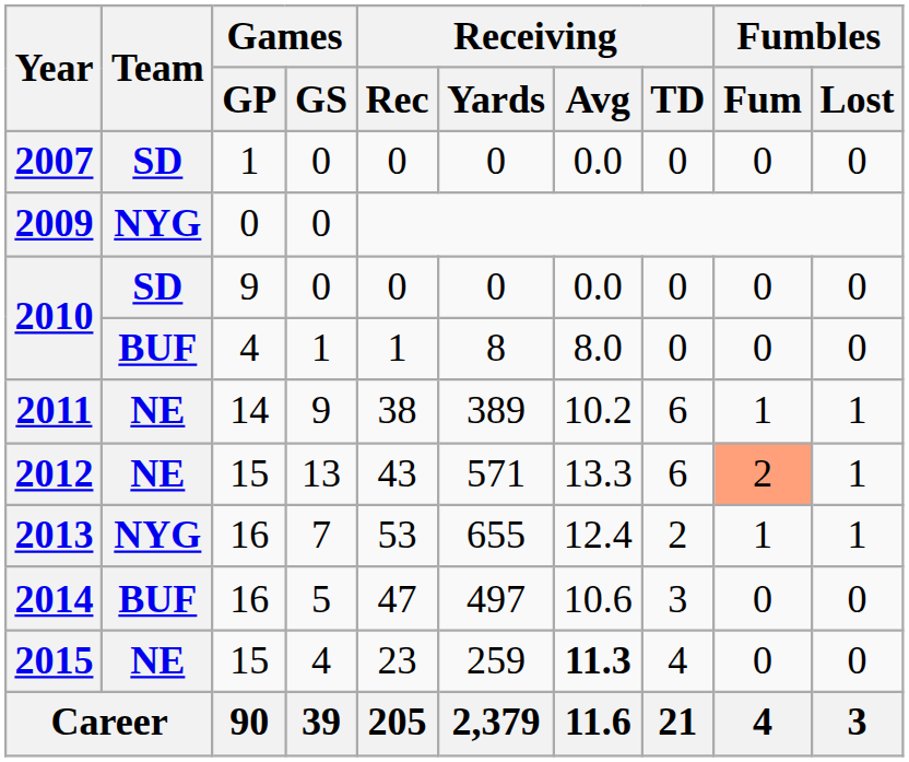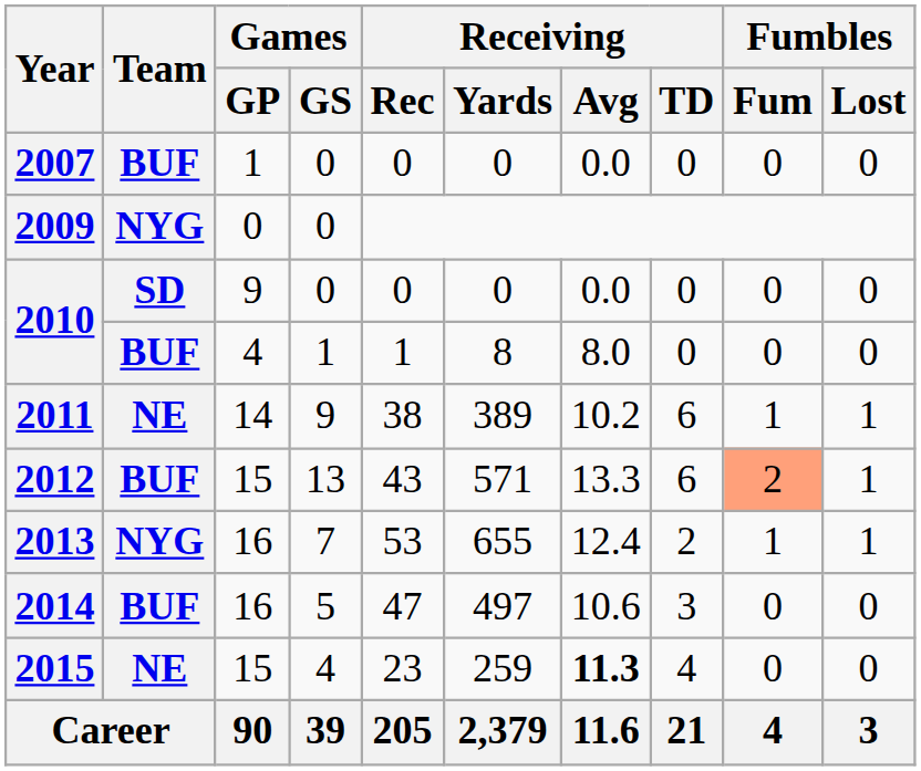 <table class="wikitable" style="text-align:center;">
 <tr>
 <th rowspan="2">Year</th>
 <th rowspan="2">Team</th>
 <th colspan="2">Games</th>
 <th colspan="4">Receiving</th>
 <th colspan="2">Fumbles</th>
 </tr>
 <tr>
 <th>GP</th>
 <th>GS</th>
 <th>Rec</th>
 <th>Yards</th>
 <th>Avg</th>
 <th>TD</th>
 <th>Fum</th>
 <th>Lost</th>
 </tr>
 <tr>
 <th><a href='#'>2007</a></th>
-<th><a href='#'>SD</a></th>
+<th><a href='#'>BUF</a></th>
 <td>1</td>
 <td>0</td>
 <td>0</td>
 <td>0</td>
 <td>0.0</td>
 <td>0</td>
 <td>0</td>
 <td>0</td>
 </tr>
 <tr>
 <th><a href='#'>2009</a></th>
 <th><a href='#'>NYG</a></th>
 <td>0</td>
 <td>0</td>
 <td colspan="6"></td>
 </tr>
 <tr>
 <th rowspan=2><a href='#'>2010</a></th>
 <th><a href='#'>SD</a></th>
 <td>9</td>
 <td>0</td>
 <td>0</td>
 <td>0</td>
 <td>0.0</td>
 <td>0</td>
 <td>0</td>
 <td>0</td>
 </tr>
 <tr>
 <th><a href='#'>BUF</a></th>
 <td>4</td>
 <td>1</td>
 <td>1</td>
 <td>8</td>
 <td>8.0</td>
 <td>0</td>
 <td>0</td>
 <td>0</td>
 </tr>
 <tr>
 <th><a href='#'>2011</a></th>
 <th><a href='#'>NE</a></th>
 <td>14</td>
 <td>9</td>
 <td>38</td>
 <td>389</td>
 <td>10.2</td>
 <td>6</td>
 <td>1</td>
 <td>1</td>
 </tr>
 <tr>
 <th><a href='#'>2012</a></th>
-<th><a href='#'>NE</a></th>
+<th><a href='#'>BUF</a></th>
 <td>15</td>
 <td>13</td>
 <td>43</td>
 <td>571</td>
 <td>13.3</td>
 <td>6</td>
 <td style="background: lightsalmon;">2</td>
 <td>1</td>
 </tr>
 <tr>
 <th><a href='#'>2013</a></th>
 <th><a href='#'>NYG</a></th>
 <td>16</td>
 <td>7</td>
 <td>53</td>
 <td>655</td>
 <td>12.4</td>
 <td>2</td>
 <td>1</td>
 <td>1</td>
 </tr>
 <tr>
 <th><a href='#'>2014</a></th>
 <th><a href='#'>BUF</a></th>
 <td>16</td>
 <td>5</td>
 <td>47</td>
 <td>497</td>
 <td>10.6</td>
 <td>3</td>
 <td>0</td>
 <td>0</td>
 </tr>
 <tr>
 <th><a href='#'>2015</a></th>
 <th><a href='#'>NE</a></th>
 <td>15</td>
 <td>4</td>
 <td>23</td>
 <td>259</td>
 <td><strong>11.3</strong></td>
 <td>4</td>
 <td>0</td>
 <td>0</td>
 </tr>
 <tr>
 <th colspan="2">Career</th>
 <th>90</th>
 <th>39</th>
 <th>205</th>
 <th>2,379</th>
 <th>11.6</th>
 <th>21</th>
 <th>4</th>
 <th>3</th>
 </tr>
 </table>
